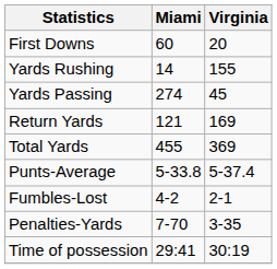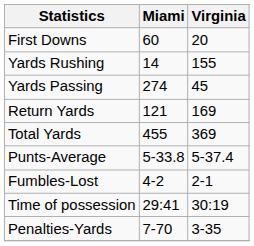 <table class="wikitable">
 <tr>
 <th>Statistics</th>
 <th>Miami</th>
 <th>Virginia</th>
 </tr>
 <tr>
 <td>First Downs</td>
 <td>60</td>
 <td>20</td>
 </tr>
 <tr>
 <td>Yards Rushing</td>
 <td>14</td>
 <td>155</td>
 </tr>
 <tr>
 <td>Yards Passing</td>
 <td>274</td>
 <td>45</td>
 </tr>
 <tr>
 <td>Return Yards</td>
 <td>121</td>
 <td>169</td>
 </tr>
 <tr>
 <td>Total Yards</td>
 <td>455</td>
 <td>369</td>
 </tr>
 <tr>
 <td>Punts-Average</td>
 <td>5-33.8</td>
 <td>5-37.4</td>
 </tr>
 <tr>
 <td>Fumbles-Lost</td>
 <td>4-2</td>
 <td>2-1</td>
 </tr>
 <tr>
+<td>Time of possession</td>
+<td>29:41</td>
+<td>30:19</td>
+</tr>
+<tr>
 <td>Penalties-Yards</td>
 <td>7-70</td>
 <td>3-35</td>
 </tr>
 <tr>
-<td>Time of possession</td>
-<td>29:41</td>
-<td>30:19</td>
-</tr>
-<tr>
 </tr>
 </table>
